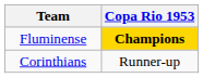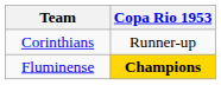 <table class="wikitable">
 <tr>
 <th width= 50%>Team</th>
 <th width= 50%><a href='#'>Copa Rio 1953</a></th>
 </tr>
 <tr align="center">
+<td><a href='#'>Corinthians</a></td>
+<td>Runner-up</td>
+</tr>
+<tr align="center">
 <td><a href='#'>Fluminense</a></td>
 <td bgcolor = "gold"><strong>Champions</strong></td>
 </tr>
-<tr align="center">
-<td><a href='#'>Corinthians</a></td>
-<td>Runner-up</td>
-</tr>
 </table>
